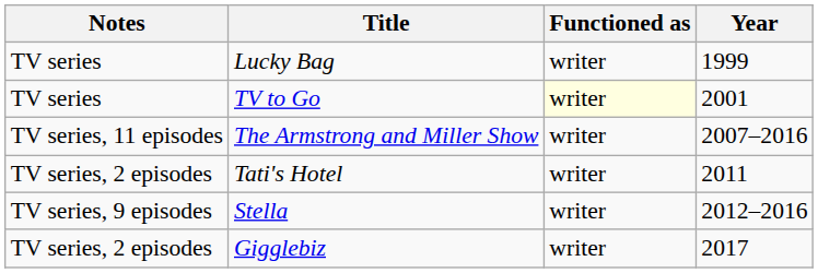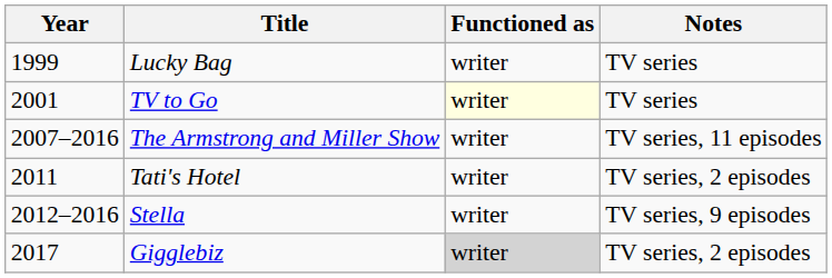 <table class="wikitable sortable">
 <tr>
-<th scope="col" class="unsortable">Notes</th>
+<th>Year</th>
 <th>Title</th>
 <th>Functioned as</th>
-<th>Year</th>
+<th scope="col" class="unsortable">Notes</th>
 </tr>
 <tr>
-<td>TV series</td>
+<td>1999</td>
 <td><em>Lucky Bag </em></td>
 <td>writer</td>
-<td>1999</td>
+<td>TV series</td>
 </tr>
 <tr>
-<td>TV series</td>
+<td>2001</td>
 <td><em><a href='#'>TV to Go</a></em></td>
 <td style="background: lightyellow;">writer</td>
-<td>2001</td>
+<td>TV series</td>
 </tr>
 <tr>
-<td>TV series, 11 episodes</td>
+<td>2007–2016</td>
 <td><em><a href='#'>The Armstrong and Miller Show</a></em></td>
 <td>writer</td>
-<td>2007–2016</td>
+<td>TV series, 11 episodes</td>
 </tr>
 <tr>
-<td>TV series, 2 episodes</td>
+<td>2011</td>
 <td><em>Tati's Hotel</em></td>
 <td>writer</td>
-<td>2011</td>
+<td>TV series, 2 episodes</td>
 </tr>
 <tr>
-<td>TV series, 9 episodes</td>
+<td>2012–2016</td>
 <td><em><a href='#'>Stella</a></em></td>
 <td>writer</td>
-<td>2012–2016</td>
+<td>TV series, 9 episodes</td>
 </tr>
 <tr>
+<td>2017</td>
+<td><em><a href='#'>Gigglebiz</a></em></td>
+<td style="background: lightgrey;">writer</td>
 <td>TV series, 2 episodes</td>
-<td><em><a href='#'>Gigglebiz</a></em></td>
-<td>writer</td>
-<td>2017</td>
 </tr>
 </table>
